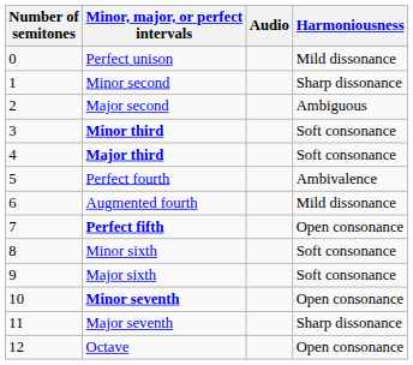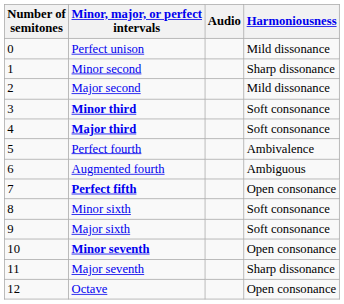 <table class="wikitable">
 <tr>
 <th>Number of<br>semitones</th>
 <th><a href='#'>Minor, major, or perfect</a><br>intervals</th>
 <th>Audio</th>
 <th><a href='#'>Harmoniousness</a></th>
 </tr>
 <tr>
 <td>0</td>
 <td><a href='#'>Perfect unison</a></td>
 <td></td>
 <td>Mild dissonance</td>
 </tr>
 <tr>
 <td>1</td>
 <td><a href='#'>Minor second</a></td>
 <td></td>
 <td>Sharp dissonance</td>
 </tr>
 <tr>
 <td>2</td>
 <td><a href='#'>Major second</a></td>
 <td></td>
-<td>Ambiguous</td>
+<td>Mild dissonance</td>
 </tr>
 <tr>
 <td>3</td>
 <td><strong><a href='#'>Minor third</a></strong></td>
 <td></td>
 <td>Soft consonance</td>
 </tr>
 <tr>
 <td>4</td>
 <td><strong><a href='#'>Major third</a></strong></td>
 <td></td>
 <td>Soft consonance</td>
 </tr>
 <tr>
 <td>5</td>
 <td><a href='#'>Perfect fourth</a></td>
 <td></td>
 <td>Ambivalence</td>
 </tr>
 <tr>
 <td>6</td>
 <td><a href='#'>Augmented fourth</a></td>
 <td></td>
-<td>Mild dissonance</td>
+<td>Ambiguous</td>
 </tr>
 <tr>
 <td>7</td>
 <td><strong><a href='#'>Perfect fifth</a></strong></td>
 <td></td>
 <td>Open consonance</td>
 </tr>
 <tr>
 <td>8</td>
 <td><a href='#'>Minor sixth</a></td>
 <td></td>
 <td>Soft consonance</td>
 </tr>
 <tr>
 <td>9</td>
 <td><a href='#'>Major sixth</a></td>
 <td></td>
 <td>Soft consonance</td>
 </tr>
 <tr>
 <td>10</td>
 <td><strong><a href='#'>Minor seventh</a></strong></td>
 <td></td>
 <td>Open consonance</td>
 </tr>
 <tr>
 <td>11</td>
 <td><a href='#'>Major seventh</a></td>
 <td></td>
 <td>Sharp dissonance</td>
 </tr>
 <tr>
 <td>12</td>
 <td><a href='#'>Octave</a></td>
 <td></td>
 <td>Open consonance</td>
 </tr>
 </table>
